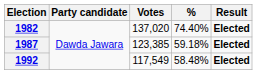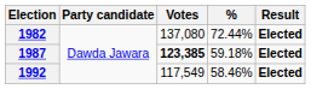 <table class=wikitable style=text-align:center>
 <tr>
 <th>Election</th>
 <th>Party candidate</th>
 <th><strong>Votes</strong></th>
 <th><strong>%</strong></th>
 <th>Result</th>
 </tr>
 <tr>
 <th><a href='#'>1982</a></th>
 <td rowspan="3"><a href='#'>Dawda Jawara</a></td>
-<td>137,020</td>
-<td>74.40%</td>
+<td>137,080</td>
+<td>72.44%</td>
 <td><strong>Elected</strong> </td>
 </tr>
 <tr>
 <th><a href='#'>1987</a></th>
-<td>123,385</td>
+<td><strong>123,385</strong></td>
 <td>59.18%</td>
 <td><strong>Elected</strong> </td>
 </tr>
 <tr>
 <th><a href='#'>1992</a></th>
 <td>117,549</td>
-<td>58.48%</td>
+<td>58.46%</td>
 <td><strong>Elected</strong> </td>
 </tr>
 </table>
